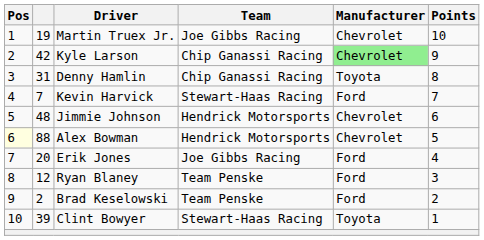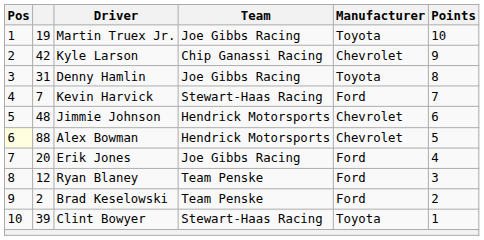 <table class="wikitable" style="font-size:98%">
 <tr>
 <th>Pos</th>
 <th></th>
 <th>Driver</th>
 <th>Team</th>
 <th>Manufacturer</th>
 <th>Points</th>
 </tr>
 <tr>
 <td>1</td>
 <td>19</td>
 <td>Martin Truex Jr.</td>
 <td>Joe Gibbs Racing</td>
-<td>Chevrolet</td>
+<td>Toyota</td>
 <td>10</td>
 </tr>
 <tr>
 <td>2</td>
 <td>42</td>
 <td>Kyle Larson</td>
 <td>Chip Ganassi Racing</td>
-<td style="background: lightgreen;">Chevrolet</td>
+<td>Chevrolet</td>
 <td>9</td>
 </tr>
 <tr>
 <td>3</td>
 <td>31</td>
 <td>Denny Hamlin</td>
-<td>Chip Ganassi Racing</td>
+<td>Joe Gibbs Racing</td>
 <td>Toyota</td>
 <td>8</td>
 </tr>
 <tr>
 <td>4</td>
 <td>7</td>
 <td>Kevin Harvick</td>
 <td>Stewart-Haas Racing</td>
 <td>Ford</td>
 <td>7</td>
 </tr>
 <tr>
 <td>5</td>
 <td>48</td>
 <td>Jimmie Johnson</td>
 <td>Hendrick Motorsports</td>
 <td>Chevrolet</td>
 <td>6</td>
 </tr>
 <tr>
 <td style="background: lightyellow;">6</td>
 <td>88</td>
 <td>Alex Bowman</td>
 <td>Hendrick Motorsports</td>
 <td>Chevrolet</td>
 <td>5</td>
 </tr>
 <tr>
 <td>7</td>
 <td>20</td>
 <td>Erik Jones</td>
 <td>Joe Gibbs Racing</td>
 <td>Ford</td>
 <td>4</td>
 </tr>
 <tr>
 <td>8</td>
 <td>12</td>
 <td>Ryan Blaney</td>
 <td>Team Penske</td>
 <td>Ford</td>
 <td>3</td>
 </tr>
 <tr>
 <td>9</td>
 <td>2</td>
 <td>Brad Keselowski</td>
 <td>Team Penske</td>
 <td>Ford</td>
 <td>2</td>
 </tr>
 <tr>
 <td>10</td>
 <td>39</td>
 <td>Clint Bowyer</td>
 <td>Stewart-Haas Racing</td>
 <td>Toyota</td>
 <td>1</td>
 </tr>
 <tr>
 <th colspan="6"></th>
 </tr>
 </table>
